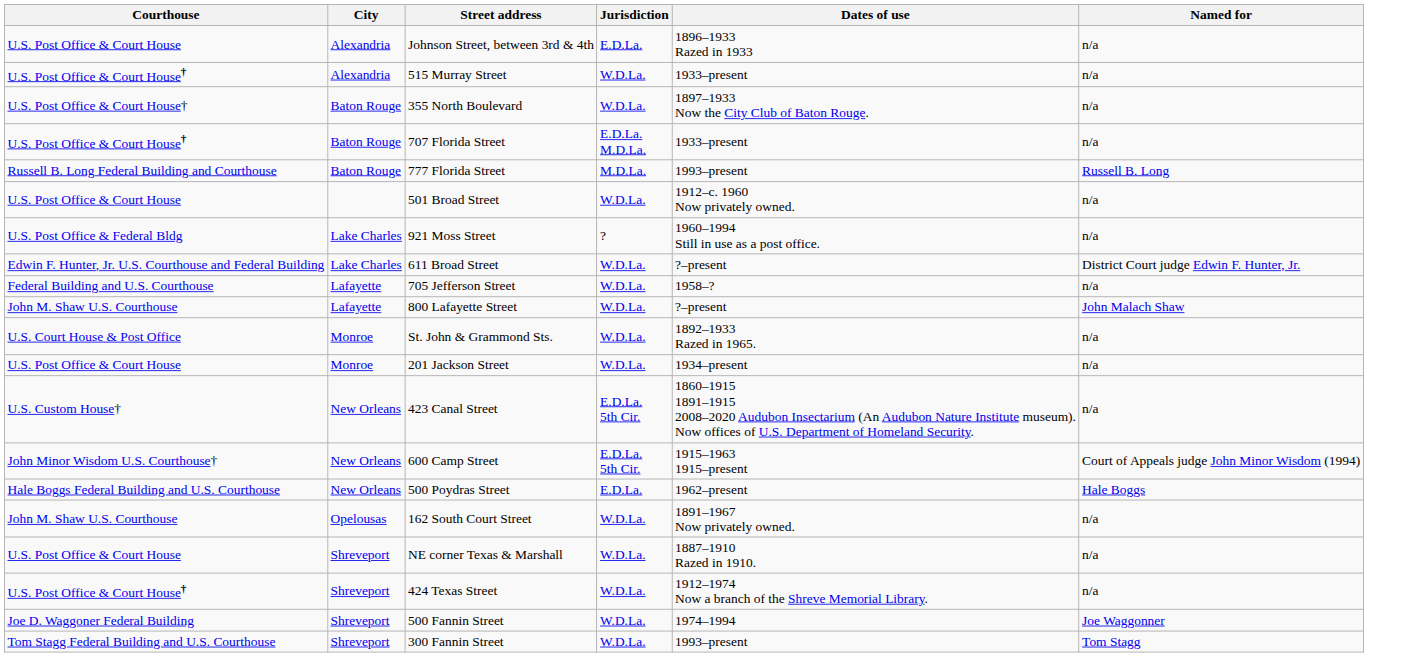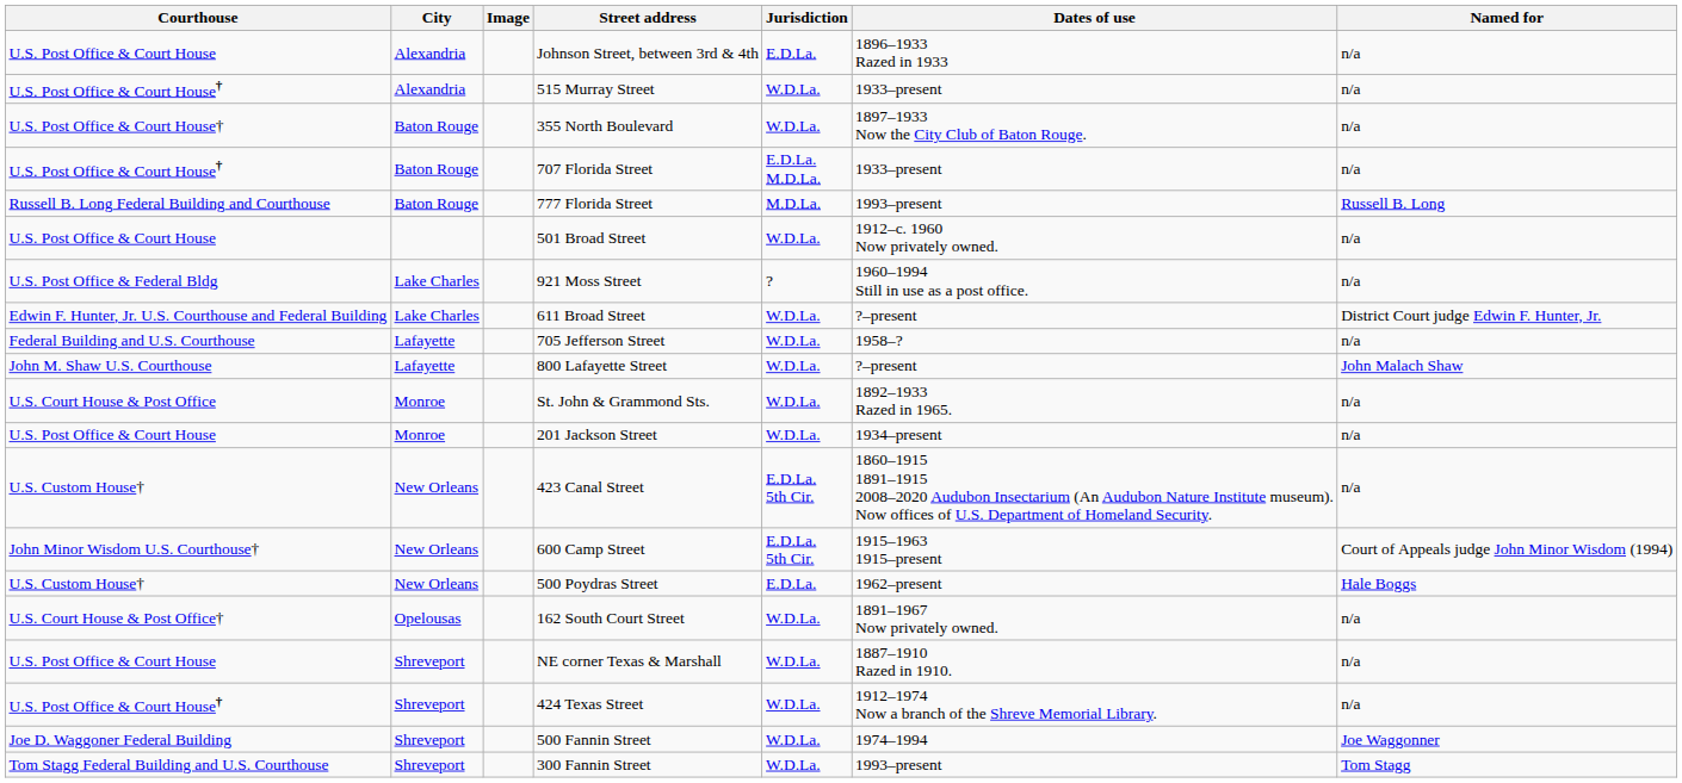 <table class="wikitable sortable sticky-header sort-under">
 <tr>
 <th>Courthouse</th>
 <th>City</th>
+<th>Image</th>
 <th>Street address</th>
 <th>Jurisdiction</th>
 <th>Dates of use</th>
 <th>Named for</th>
 </tr>
 <tr>
 <td><a href='#'>U.S. Post Office & Court House</a></td>
 <td><a href='#'>Alexandria</a></td>
+<td></td>
 <td>Johnson Street, between 3rd & 4th</td>
 <td><a href='#'>E.D.La.</a></td>
 <td>1896–1933<br>Razed in 1933</td>
 <td>n/a</td>
 </tr>
 <tr>
 <td><a href='#'>U.S. Post Office & Court House</a><strong><sup>†</sup></strong></td>
 <td><a href='#'>Alexandria</a></td>
+<td></td>
 <td>515 Murray Street</td>
 <td><a href='#'>W.D.La.</a></td>
 <td>1933–present</td>
 <td>n/a</td>
 </tr>
 <tr>
 <td><a href='#'>U.S. Post Office & Court House</a>†</td>
 <td><a href='#'>Baton Rouge</a></td>
+<td></td>
 <td>355 North Boulevard</td>
 <td><a href='#'>W.D.La.</a></td>
 <td>1897–1933<br>Now the <a href='#'>City Club of Baton Rouge</a>.</td>
 <td>n/a</td>
 </tr>
 <tr>
 <td><a href='#'>U.S. Post Office & Court House</a><strong><sup>†</sup></strong></td>
 <td><a href='#'>Baton Rouge</a></td>
+<td></td>
 <td>707 Florida Street</td>
 <td><a href='#'>E.D.La.</a><br><a href='#'>M.D.La.</a></td>
 <td>1933–present</td>
 <td>n/a</td>
 </tr>
 <tr>
 <td><a href='#'>Russell B. Long Federal Building and Courthouse</a></td>
 <td><a href='#'>Baton Rouge</a></td>
+<td></td>
 <td>777 Florida Street</td>
 <td><a href='#'>M.D.La.</a></td>
 <td>1993–present</td>
 <td><a href='#'>Russell B. Long</a></td>
 </tr>
 <tr>
 <td><a href='#'>U.S. Post Office & Court House</a></td>
+<td></td>
 <td></td>
 <td>501 Broad Street</td>
 <td><a href='#'>W.D.La.</a></td>
 <td>1912–c. 1960<br>Now privately owned.</td>
 <td>n/a</td>
 </tr>
 <tr>
 <td><a href='#'>U.S. Post Office & Federal Bldg</a></td>
 <td><a href='#'>Lake Charles</a></td>
+<td></td>
 <td>921 Moss Street</td>
 <td>?</td>
 <td>1960–1994<br>Still in use as a post office.</td>
 <td>n/a</td>
 </tr>
 <tr>
 <td><a href='#'>Edwin F. Hunter, Jr. U.S. Courthouse and Federal Building</a></td>
 <td><a href='#'>Lake Charles</a></td>
+<td></td>
 <td>611 Broad Street</td>
 <td><a href='#'>W.D.La.</a></td>
 <td>?–present</td>
 <td>District Court judge <a href='#'>Edwin F. Hunter, Jr.</a></td>
 </tr>
 <tr>
 <td><a href='#'>Federal Building and U.S. Courthouse</a></td>
 <td><a href='#'>Lafayette</a></td>
+<td></td>
 <td>705 Jefferson Street</td>
 <td><a href='#'>W.D.La.</a></td>
 <td>1958–?</td>
 <td>n/a</td>
 </tr>
 <tr>
 <td><a href='#'>John M. Shaw U.S. Courthouse</a></td>
 <td><a href='#'>Lafayette</a></td>
+<td></td>
 <td>800 Lafayette Street</td>
 <td><a href='#'>W.D.La.</a></td>
 <td>?–present</td>
 <td><a href='#'>John Malach Shaw</a></td>
 </tr>
 <tr>
 <td><a href='#'>U.S. Court House & Post Office</a></td>
 <td><a href='#'>Monroe</a></td>
+<td></td>
 <td>St. John & Grammond Sts.</td>
 <td><a href='#'>W.D.La.</a></td>
 <td>1892–1933<br>Razed in 1965.</td>
 <td>n/a</td>
 </tr>
 <tr>
 <td><a href='#'>U.S. Post Office & Court House</a></td>
 <td><a href='#'>Monroe</a></td>
+<td></td>
 <td>201 Jackson Street</td>
 <td><a href='#'>W.D.La.</a></td>
 <td>1934–present</td>
 <td>n/a</td>
 </tr>
 <tr>
 <td><a href='#'>U.S. Custom House</a>†</td>
 <td><a href='#'>New Orleans</a></td>
+<td></td>
 <td>423 Canal Street</td>
 <td><a href='#'>E.D.La.</a><br><a href='#'>5th Cir.</a></td>
 <td>1860–1915<br>1891–1915<br>2008–2020 <a href='#'>Audubon Insectarium</a> (An <a href='#'>Audubon Nature Institute</a> museum). <br>Now offices of <a href='#'>U.S. Department of Homeland Security</a>.</td>
 <td>n/a</td>
 </tr>
 <tr>
 <td><a href='#'>John Minor Wisdom U.S. Courthouse</a>†</td>
 <td><a href='#'>New Orleans</a></td>
+<td></td>
 <td>600 Camp Street</td>
 <td><a href='#'>E.D.La.</a><br><a href='#'>5th Cir.</a></td>
 <td>1915–1963<br>1915–present</td>
 <td>Court of Appeals judge <a href='#'>John Minor Wisdom</a> (1994)</td>
 </tr>
 <tr>
-<td><a href='#'>Hale Boggs Federal Building and U.S. Courthouse</a></td>
+<td><a href='#'>U.S. Custom House</a>†</td>
 <td><a href='#'>New Orleans</a></td>
+<td></td>
 <td>500 Poydras Street</td>
 <td><a href='#'>E.D.La.</a></td>
 <td>1962–present</td>
 <td><a href='#'>Hale Boggs</a></td>
 </tr>
 <tr>
-<td><a href='#'>John M. Shaw U.S. Courthouse</a></td>
+<td><a href='#'>U.S. Court House & Post Office</a>†</td>
 <td><a href='#'>Opelousas</a></td>
+<td></td>
 <td>162 South Court Street</td>
 <td><a href='#'>W.D.La.</a></td>
 <td>1891–1967<br>Now privately owned.</td>
 <td>n/a</td>
 </tr>
 <tr>
 <td><a href='#'>U.S. Post Office & Court House</a></td>
 <td><a href='#'>Shreveport</a></td>
+<td></td>
 <td>NE corner Texas & Marshall</td>
 <td><a href='#'>W.D.La.</a></td>
 <td>1887–1910<br>Razed in 1910.</td>
 <td>n/a</td>
 </tr>
 <tr>
 <td><a href='#'>U.S. Post Office & Court House</a><strong><sup>†</sup></strong></td>
 <td><a href='#'>Shreveport</a></td>
+<td></td>
 <td>424 Texas Street</td>
 <td><a href='#'>W.D.La.</a></td>
 <td>1912–1974<br>Now a branch of the <a href='#'>Shreve Memorial Library</a>.</td>
 <td>n/a</td>
 </tr>
 <tr>
 <td><a href='#'>Joe D. Waggoner Federal Building</a></td>
 <td><a href='#'>Shreveport</a></td>
+<td></td>
 <td>500 Fannin Street</td>
 <td><a href='#'>W.D.La.</a></td>
 <td>1974–1994</td>
 <td><a href='#'>Joe Waggonner</a></td>
 </tr>
 <tr>
 <td><a href='#'>Tom Stagg Federal Building and U.S. Courthouse</a></td>
 <td><a href='#'>Shreveport</a></td>
+<td></td>
 <td>300 Fannin Street</td>
 <td><a href='#'>W.D.La.</a></td>
 <td>1993–present</td>
 <td><a href='#'>Tom Stagg</a></td>
 </tr>
 </table>
